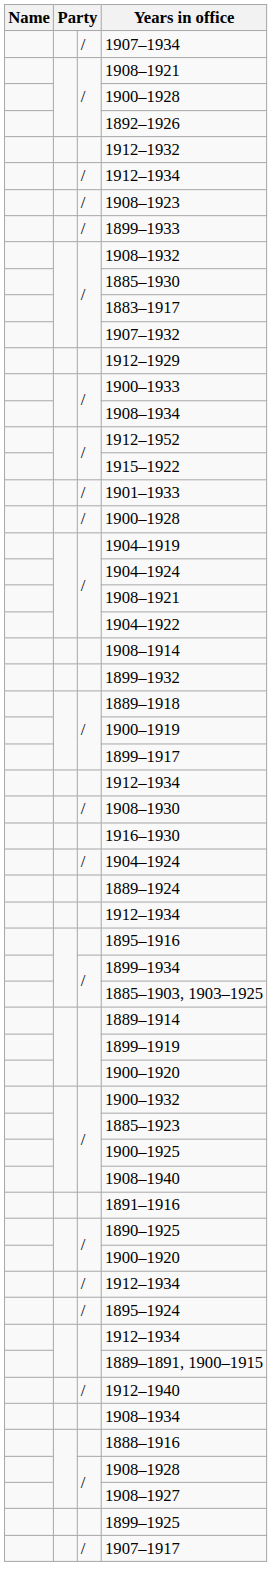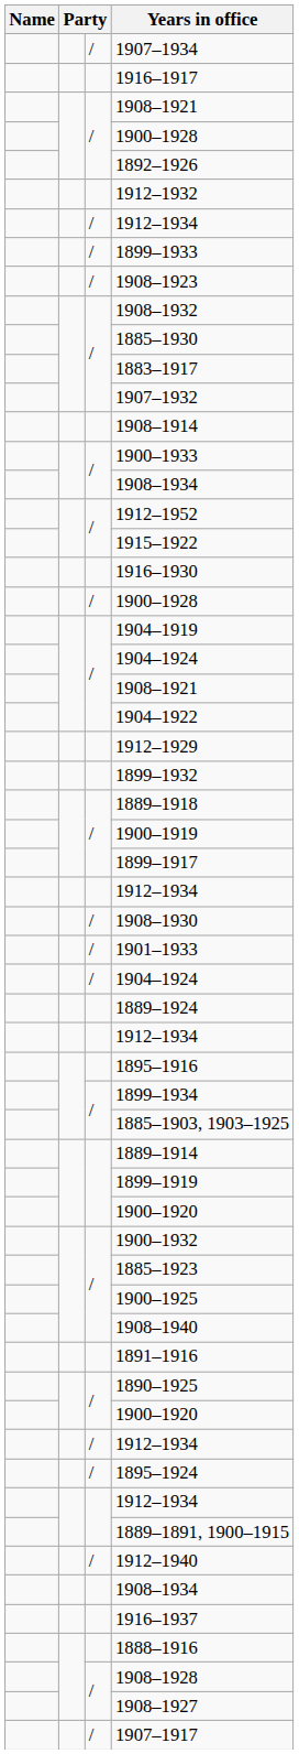 <table class="wikitable sortable">
 <tr>
 <th>Name</th>
 <th colspan=2>Party</th>
 <th>Years in office</th>
 </tr>
 <tr>
 <td></td>
 <td> </td>
 <td> / </td>
 <td>1907–1934</td>
+</tr>
+<tr>
+<td></td>
+<td> </td>
+<td></td>
+<td>1916–1917</td>
 </tr>
 <tr>
 <td></td>
 <td rowspan="3" > </td>
 <td rowspan="3"> / </td>
 <td>1908–1921</td>
 </tr>
 <tr>
 <td></td>
 <td>1900–1928</td>
 </tr>
 <tr>
 <td></td>
 <td>1892–1926</td>
 </tr>
 <tr>
 <td></td>
 <td> </td>
 <td></td>
 <td>1912–1932</td>
 </tr>
 <tr>
 <td></td>
 <td> </td>
 <td> / </td>
 <td>1912–1934</td>
 </tr>
 <tr>
 <td></td>
 <td> </td>
 <td> / </td>
-<td>1908–1923</td>
+<td>1899–1933</td>
 </tr>
 <tr>
 <td></td>
 <td> </td>
 <td> / </td>
-<td>1899–1933</td>
+<td>1908–1923</td>
 </tr>
 <tr>
 <td></td>
 <td rowspan="4" > </td>
 <td rowspan="4"> / </td>
 <td>1908–1932</td>
 </tr>
 <tr>
 <td></td>
 <td>1885–1930</td>
 </tr>
 <tr>
 <td></td>
 <td>1883–1917</td>
 </tr>
 <tr>
 <td></td>
 <td>1907–1932</td>
 </tr>
 <tr>
 <td></td>
 <td> </td>
 <td></td>
-<td>1912–1929</td>
+<td>1908–1914</td>
 </tr>
 <tr>
 <td></td>
 <td rowspan="2" > </td>
 <td rowspan="2"> / </td>
 <td>1900–1933</td>
 </tr>
 <tr>
 <td></td>
 <td>1908–1934</td>
 </tr>
 <tr>
 <td></td>
 <td rowspan="2" > </td>
 <td rowspan="2"> / </td>
 <td>1912–1952</td>
 </tr>
 <tr>
 <td></td>
 <td>1915–1922</td>
 </tr>
 <tr>
 <td></td>
 <td> </td>
-<td> / </td>
-<td>1901–1933</td>
+<td></td>
+<td>1916–1930</td>
 </tr>
 <tr>
 <td></td>
 <td> </td>
 <td> / </td>
 <td>1900–1928</td>
 </tr>
 <tr>
 <td></td>
 <td rowspan="4" > </td>
 <td rowspan="4"> / </td>
 <td>1904–1919</td>
 </tr>
 <tr>
 <td></td>
 <td>1904–1924</td>
 </tr>
 <tr>
 <td></td>
 <td>1908–1921</td>
 </tr>
 <tr>
 <td></td>
 <td>1904–1922</td>
 </tr>
 <tr>
 <td></td>
 <td> </td>
 <td></td>
-<td>1908–1914</td>
+<td>1912–1929</td>
 </tr>
 <tr>
 <td></td>
 <td> </td>
 <td></td>
 <td>1899–1932</td>
 </tr>
 <tr>
 <td></td>
 <td rowspan="3" > </td>
 <td rowspan="3"> / </td>
 <td>1889–1918</td>
 </tr>
 <tr>
 <td></td>
 <td>1900–1919</td>
 </tr>
 <tr>
 <td></td>
 <td>1899–1917</td>
 </tr>
 <tr>
 <td></td>
 <td> </td>
 <td></td>
 <td>1912–1934</td>
 </tr>
 <tr>
 <td></td>
 <td> </td>
 <td> / </td>
 <td>1908–1930</td>
 </tr>
 <tr>
 <td></td>
 <td> </td>
-<td></td>
-<td>1916–1930</td>
+<td> / </td>
+<td>1901–1933</td>
 </tr>
 <tr>
 <td></td>
 <td> </td>
 <td> / </td>
 <td>1904–1924</td>
 </tr>
 <tr>
 <td></td>
 <td> </td>
 <td></td>
 <td>1889–1924</td>
 </tr>
 <tr>
 <td></td>
 <td> </td>
 <td></td>
 <td>1912–1934</td>
 </tr>
 <tr>
 <td></td>
 <td rowspan="3" > </td>
 <td></td>
 <td>1895–1916</td>
 </tr>
 <tr>
 <td></td>
 <td rowspan="2"> / </td>
 <td>1899–1934</td>
 </tr>
 <tr>
 <td></td>
 <td>1885–1903, 1903–1925</td>
 </tr>
 <tr>
 <td></td>
 <td rowspan="3" > </td>
 <td rowspan="3"></td>
 <td>1889–1914</td>
 </tr>
 <tr>
 <td></td>
 <td>1899–1919</td>
 </tr>
 <tr>
 <td></td>
 <td>1900–1920</td>
 </tr>
 <tr>
 <td></td>
 <td rowspan="4" > </td>
 <td rowspan="4"> / </td>
 <td>1900–1932</td>
 </tr>
 <tr>
 <td></td>
 <td>1885–1923</td>
 </tr>
 <tr>
 <td></td>
 <td>1900–1925</td>
 </tr>
 <tr>
 <td></td>
 <td>1908–1940</td>
 </tr>
 <tr>
 <td></td>
 <td> </td>
 <td></td>
 <td>1891–1916</td>
 </tr>
 <tr>
 <td></td>
 <td rowspan="2" > </td>
 <td rowspan="2"> / </td>
 <td>1890–1925</td>
 </tr>
 <tr>
 <td></td>
 <td>1900–1920</td>
 </tr>
 <tr>
 <td></td>
 <td> </td>
 <td> / </td>
 <td>1912–1934</td>
 </tr>
 <tr>
 <td></td>
 <td> </td>
 <td> / </td>
 <td>1895–1924</td>
 </tr>
 <tr>
 <td></td>
 <td rowspan="2" > </td>
 <td rowspan="2"></td>
 <td>1912–1934</td>
 </tr>
 <tr>
 <td></td>
 <td>1889–1891, 1900–1915</td>
 </tr>
 <tr>
 <td></td>
 <td> </td>
 <td> / </td>
 <td>1912–1940</td>
 </tr>
 <tr>
 <td></td>
 <td> </td>
 <td></td>
 <td>1908–1934</td>
 </tr>
 <tr>
 <td></td>
+<td> </td>
+<td></td>
+<td>1916–1937</td>
+</tr>
+<tr>
+<td></td>
 <td rowspan="3" > </td>
 <td></td>
 <td>1888–1916</td>
 </tr>
 <tr>
 <td></td>
 <td rowspan="2"> / </td>
 <td>1908–1928</td>
 </tr>
 <tr>
 <td></td>
 <td>1908–1927</td>
 </tr>
 <tr>
 <td></td>
 <td> </td>
-<td></td>
-<td>1899–1925</td>
-</tr>
-<tr>
-<td></td>
-<td> </td>
 <td> / </td>
 <td>1907–1917</td>
 </tr>
 </table>
